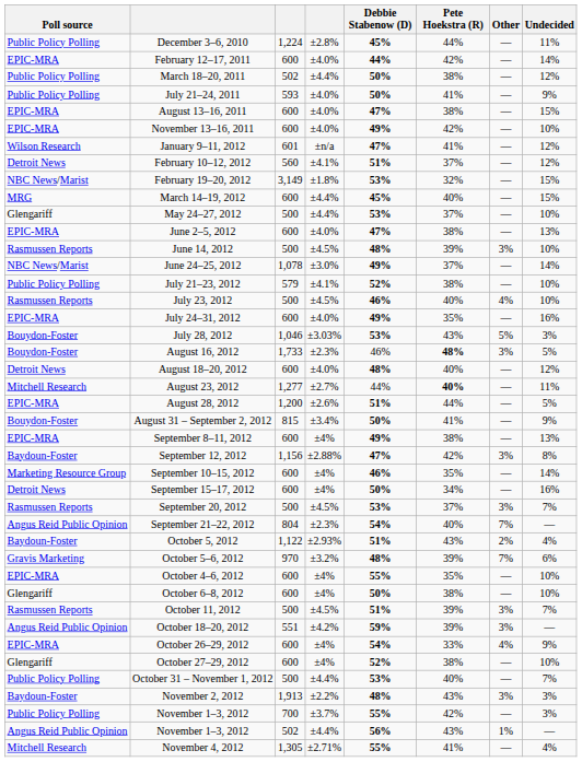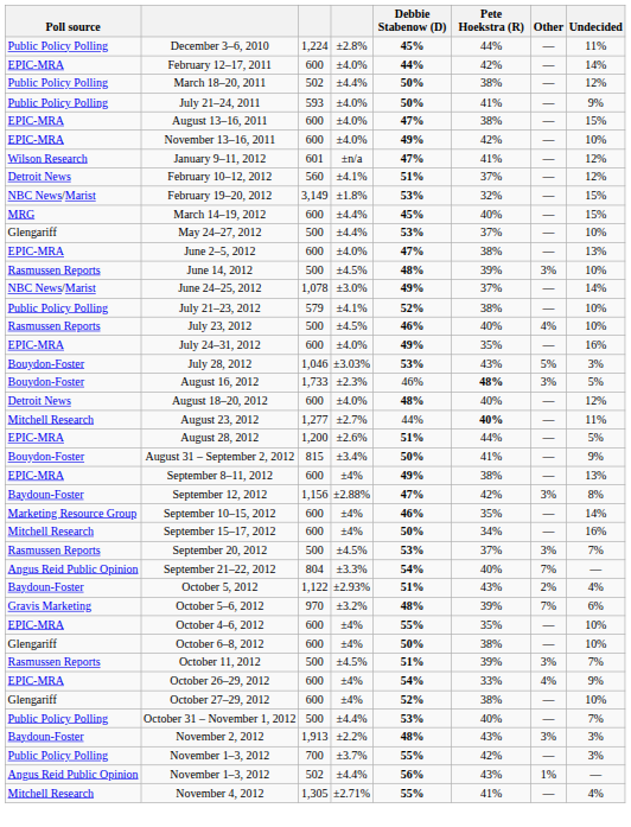 <table class="wikitable" style="text-align:center">
 <tr valign= bottom>
 <th>Poll source</th>
 <th></th>
 <th></th>
 <th></th>
 <th style="width:100px;">Debbie<br>Stabenow (D)</th>
 <th style="width:100px;">Pete<br>Hoekstra (R)</th>
 <th>Other</th>
 <th>Undecided</th>
 </tr>
 <tr>
 <td align=left><a href='#'>Public Policy Polling</a></td>
 <td>December 3–6, 2010</td>
 <td>1,224</td>
 <td>±2.8%</td>
 <td><strong>45%</strong></td>
 <td>44%</td>
 <td>—</td>
 <td>11%</td>
 </tr>
 <tr>
 <td align=left><a href='#'>EPIC-MRA</a></td>
 <td>February 12–17, 2011</td>
 <td>600</td>
 <td>±4.0%</td>
 <td><strong>44%</strong></td>
 <td>42%</td>
 <td>—</td>
 <td>14%</td>
 </tr>
 <tr>
 <td align=left><a href='#'>Public Policy Polling</a></td>
 <td>March 18–20, 2011</td>
 <td>502</td>
 <td>±4.4%</td>
 <td><strong>50%</strong></td>
 <td>38%</td>
 <td>—</td>
 <td>12%</td>
 </tr>
 <tr>
 <td align=left><a href='#'>Public Policy Polling</a></td>
 <td>July 21–24, 2011</td>
 <td>593</td>
 <td>±4.0%</td>
 <td><strong>50%</strong></td>
 <td>41%</td>
 <td>—</td>
 <td>9%</td>
 </tr>
 <tr>
 <td align=left><a href='#'>EPIC-MRA</a></td>
 <td>August 13–16, 2011</td>
 <td>600</td>
 <td>±4.0%</td>
 <td><strong>47%</strong></td>
 <td>38%</td>
 <td>—</td>
 <td>15%</td>
 </tr>
 <tr>
 <td align=left><a href='#'>EPIC-MRA</a></td>
 <td>November 13–16, 2011</td>
 <td>600</td>
 <td>±4.0%</td>
 <td><strong>49%</strong></td>
 <td>42%</td>
 <td>—</td>
 <td>10%</td>
 </tr>
 <tr>
 <td align=left><a href='#'>Wilson Research</a></td>
 <td>January 9–11, 2012</td>
 <td>601</td>
 <td>±n/a</td>
 <td><strong>47%</strong></td>
 <td>41%</td>
 <td>—</td>
 <td>12%</td>
 </tr>
 <tr>
 <td align=left><a href='#'>Detroit News</a></td>
 <td>February 10–12, 2012</td>
 <td>560</td>
 <td>±4.1%</td>
 <td><strong>51%</strong></td>
 <td>37%</td>
 <td>—</td>
 <td>12%</td>
 </tr>
 <tr>
 <td align=left><a href='#'>NBC News</a>/<a href='#'>Marist</a></td>
 <td>February 19–20, 2012</td>
 <td>3,149</td>
 <td>±1.8%</td>
 <td><strong>53%</strong></td>
 <td>32%</td>
 <td>—</td>
 <td>15%</td>
 </tr>
 <tr>
 <td align=left><a href='#'>MRG</a></td>
 <td>March 14–19, 2012</td>
 <td>600</td>
 <td>±4.4%</td>
 <td><strong>45%</strong></td>
 <td>40%</td>
 <td>—</td>
 <td>15%</td>
 </tr>
 <tr>
 <td align=left>Glengariff</td>
 <td>May 24–27, 2012</td>
 <td>500</td>
 <td>±4.4%</td>
 <td><strong>53%</strong></td>
 <td>37%</td>
 <td>—</td>
 <td>10%</td>
 </tr>
 <tr>
 <td align=left><a href='#'>EPIC-MRA</a></td>
 <td>June 2–5, 2012</td>
 <td>600</td>
 <td>±4.0%</td>
 <td><strong>47%</strong></td>
 <td>38%</td>
 <td>—</td>
 <td>13%</td>
 </tr>
 <tr>
 <td align=left><a href='#'>Rasmussen Reports</a></td>
 <td>June 14, 2012</td>
 <td>500</td>
 <td>±4.5%</td>
 <td><strong>48%</strong></td>
 <td>39%</td>
 <td>3%</td>
 <td>10%</td>
 </tr>
 <tr>
 <td align=left><a href='#'>NBC News</a>/<a href='#'>Marist</a></td>
 <td>June 24–25, 2012</td>
 <td>1,078</td>
 <td>±3.0%</td>
 <td><strong>49%</strong></td>
 <td>37%</td>
 <td>—</td>
 <td>14%</td>
 </tr>
 <tr>
 <td align=left><a href='#'>Public Policy Polling</a></td>
 <td>July 21–23, 2012</td>
 <td>579</td>
 <td>±4.1%</td>
 <td><strong>52%</strong></td>
 <td>38%</td>
 <td>—</td>
 <td>10%</td>
 </tr>
 <tr>
 <td align=left><a href='#'>Rasmussen Reports</a></td>
 <td>July 23, 2012</td>
 <td>500</td>
 <td>±4.5%</td>
 <td><strong>46%</strong></td>
 <td>40%</td>
 <td>4%</td>
 <td>10%</td>
 </tr>
 <tr>
 <td align=left><a href='#'>EPIC-MRA</a></td>
 <td>July 24–31, 2012</td>
 <td>600</td>
 <td>±4.0%</td>
 <td><strong>49%</strong></td>
 <td>35%</td>
 <td>—</td>
 <td>16%</td>
 </tr>
 <tr>
 <td align=left><a href='#'>Bouydon-Foster</a></td>
 <td>July 28, 2012</td>
 <td>1,046</td>
 <td>±3.03%</td>
 <td><strong>53%</strong></td>
 <td>43%</td>
 <td>5%</td>
 <td>3%</td>
 </tr>
 <tr>
 <td align=left><a href='#'>Bouydon-Foster</a></td>
 <td>August 16, 2012</td>
 <td>1,733</td>
 <td>±2.3%</td>
 <td>46%</td>
 <td><strong>48%</strong></td>
 <td>3%</td>
 <td>5%</td>
 </tr>
 <tr>
 <td align=left><a href='#'>Detroit News</a></td>
 <td>August 18–20, 2012</td>
 <td>600</td>
 <td>±4.0%</td>
 <td><strong>48%</strong></td>
 <td>40%</td>
 <td>—</td>
 <td>12%</td>
 </tr>
 <tr>
 <td align=left><a href='#'>Mitchell Research</a></td>
 <td>August 23, 2012</td>
 <td>1,277</td>
 <td>±2.7%</td>
 <td>44%</td>
 <td><strong>40%</strong></td>
 <td>—</td>
 <td>11%</td>
 </tr>
 <tr>
 <td align=left><a href='#'>EPIC-MRA</a></td>
 <td>August 28, 2012</td>
 <td>1,200</td>
 <td>±2.6%</td>
 <td><strong>51%</strong></td>
 <td>44%</td>
 <td>—</td>
 <td>5%</td>
 </tr>
 <tr>
 <td align=left><a href='#'>Bouydon-Foster</a></td>
 <td>August 31 – September 2, 2012</td>
 <td>815</td>
 <td>±3.4%</td>
 <td><strong>50%</strong></td>
 <td>41%</td>
 <td>—</td>
 <td>9%</td>
 </tr>
 <tr>
 <td align=left><a href='#'>EPIC-MRA</a></td>
 <td>September 8–11, 2012</td>
 <td>600</td>
 <td>±4%</td>
 <td><strong>49%</strong></td>
 <td>38%</td>
 <td>—</td>
 <td>13%</td>
 </tr>
 <tr>
 <td align=left><a href='#'>Baydoun-Foster</a></td>
 <td>September 12, 2012</td>
 <td>1,156</td>
 <td>±2.88%</td>
 <td><strong>47%</strong></td>
 <td>42%</td>
 <td>3%</td>
 <td>8%</td>
 </tr>
 <tr>
 <td align=left><a href='#'>Marketing Resource Group</a></td>
 <td>September 10–15, 2012</td>
 <td>600</td>
 <td>±4%</td>
 <td><strong>46%</strong></td>
 <td>35%</td>
 <td>—</td>
 <td>14%</td>
 </tr>
 <tr>
-<td align=left><a href='#'>Detroit News</a></td>
+<td align=left><a href='#'>Mitchell Research</a></td>
 <td>September 15–17, 2012</td>
 <td>600</td>
 <td>±4%</td>
 <td><strong>50%</strong></td>
 <td>34%</td>
 <td>—</td>
 <td>16%</td>
 </tr>
 <tr>
 <td align=left><a href='#'>Rasmussen Reports</a></td>
 <td>September 20, 2012</td>
 <td>500</td>
 <td>±4.5%</td>
 <td><strong>53%</strong></td>
 <td>37%</td>
 <td>3%</td>
 <td>7%</td>
 </tr>
 <tr>
 <td align=left><a href='#'>Angus Reid Public Opinion</a></td>
 <td>September 21–22, 2012</td>
 <td>804</td>
-<td>±2.3%</td>
+<td>±3.3%</td>
 <td><strong>54%</strong></td>
 <td>40%</td>
 <td>7%</td>
 <td>—</td>
 </tr>
 <tr>
 <td align=left><a href='#'>Baydoun-Foster</a></td>
 <td>October 5, 2012</td>
 <td>1,122</td>
 <td>±2.93%</td>
 <td><strong>51%</strong></td>
 <td>43%</td>
 <td>2%</td>
 <td>4%</td>
 </tr>
 <tr>
 <td align=left><a href='#'>Gravis Marketing</a></td>
 <td>October 5–6, 2012</td>
 <td>970</td>
 <td>±3.2%</td>
 <td><strong>48%</strong></td>
 <td>39%</td>
 <td>7%</td>
 <td>6%</td>
 </tr>
 <tr>
 <td align=left><a href='#'>EPIC-MRA</a></td>
 <td>October 4–6, 2012</td>
 <td>600</td>
 <td>±4%</td>
 <td><strong>55%</strong></td>
 <td>35%</td>
 <td>—</td>
 <td>10%</td>
 </tr>
 <tr>
 <td align=left>Glengariff</td>
 <td>October 6–8, 2012</td>
 <td>600</td>
 <td>±4%</td>
 <td><strong>50%</strong></td>
 <td>38%</td>
 <td>—</td>
 <td>10%</td>
 </tr>
 <tr>
 <td align=left><a href='#'>Rasmussen Reports</a></td>
 <td>October 11, 2012</td>
 <td>500</td>
 <td>±4.5%</td>
 <td><strong>51%</strong></td>
 <td>39%</td>
 <td>3%</td>
 <td>7%</td>
-</tr>
-<tr>
-<td align=left><a href='#'>Angus Reid Public Opinion</a></td>
-<td>October 18–20, 2012</td>
-<td>551</td>
-<td>±4.2%</td>
-<td><strong>59%</strong></td>
-<td>39%</td>
-<td>3%</td>
-<td>—</td>
 </tr>
 <tr>
 <td align=left><a href='#'>EPIC-MRA</a></td>
 <td>October 26–29, 2012</td>
 <td>600</td>
 <td>±4%</td>
 <td><strong>54%</strong></td>
 <td>33%</td>
 <td>4%</td>
 <td>9%</td>
 </tr>
 <tr>
 <td align=left>Glengariff</td>
 <td>October 27–29, 2012</td>
 <td>600</td>
 <td>±4%</td>
 <td><strong>52%</strong></td>
 <td>38%</td>
 <td>—</td>
 <td>10%</td>
 </tr>
 <tr>
 <td align=left><a href='#'>Public Policy Polling</a></td>
 <td>October 31 – November 1, 2012</td>
 <td>500</td>
 <td>±4.4%</td>
 <td><strong>53%</strong></td>
 <td>40%</td>
 <td>—</td>
 <td>7%</td>
 </tr>
 <tr>
 <td align=left><a href='#'>Baydoun-Foster</a></td>
 <td>November 2, 2012</td>
 <td>1,913</td>
 <td>±2.2%</td>
 <td><strong>48%</strong></td>
 <td>43%</td>
 <td>3%</td>
 <td>3%</td>
 </tr>
 <tr>
 <td align=left><a href='#'>Public Policy Polling</a></td>
 <td>November 1–3, 2012</td>
 <td>700</td>
 <td>±3.7%</td>
 <td><strong>55%</strong></td>
 <td>42%</td>
 <td>—</td>
 <td>3%</td>
 </tr>
 <tr>
 <td align=left><a href='#'>Angus Reid Public Opinion</a></td>
 <td>November 1–3, 2012</td>
 <td>502</td>
 <td>±4.4%</td>
 <td><strong>56%</strong></td>
 <td>43%</td>
 <td>1%</td>
 <td>—</td>
 </tr>
 <tr>
 <td align=left><a href='#'>Mitchell Research</a></td>
 <td>November 4, 2012</td>
 <td>1,305</td>
 <td>±2.71%</td>
 <td><strong>55%</strong></td>
 <td>41%</td>
 <td>—</td>
 <td>4%</td>
 </tr>
 </table>
